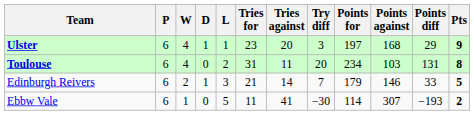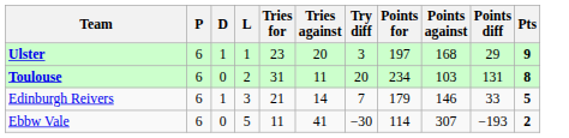 <table class="wikitable" style="text-align:center">
 <tr>
 <th width="200">Team</th>
 <th width="20">P</th>
-<th width="20">W</th>
 <th width="20">D</th>
 <th width="20">L</th>
 <th width="20">Tries for</th>
 <th width="20">Tries against</th>
 <th width="30">Try diff</th>
 <th width="20">Points for</th>
 <th width="20">Points against</th>
 <th width="25">Points diff</th>
 <th width="20">Pts</th>
 </tr>
 <tr bgcolor="#ccffcc">
 <td align="left"> <strong><a href='#'>Ulster</a></strong></td>
 <td>6</td>
-<td>4</td>
 <td>1</td>
 <td>1</td>
 <td>23</td>
 <td>20</td>
 <td>3</td>
 <td>197</td>
 <td>168</td>
 <td>29</td>
 <td><strong>9</strong></td>
 </tr>
 <tr bgcolor="#ccffcc">
 <td align="left"> <strong><a href='#'>Toulouse</a></strong></td>
 <td>6</td>
-<td>4</td>
 <td>0</td>
 <td>2</td>
 <td>31</td>
 <td>11</td>
 <td>20</td>
 <td>234</td>
 <td>103</td>
 <td>131</td>
 <td><strong>8</strong></td>
 </tr>
 <tr>
 <td align="left"> <a href='#'>Edinburgh Reivers</a></td>
 <td>6</td>
-<td>2</td>
 <td>1</td>
 <td>3</td>
 <td>21</td>
 <td>14</td>
 <td>7</td>
 <td>179</td>
 <td>146</td>
 <td>33</td>
 <td><strong>5</strong></td>
 </tr>
 <tr>
 <td align="left"> <a href='#'>Ebbw Vale</a></td>
 <td>6</td>
-<td>1</td>
 <td>0</td>
 <td>5</td>
 <td>11</td>
 <td>41</td>
 <td>−30</td>
 <td>114</td>
 <td>307</td>
 <td>−193</td>
 <td><strong>2</strong></td>
 </tr>
 </table>
